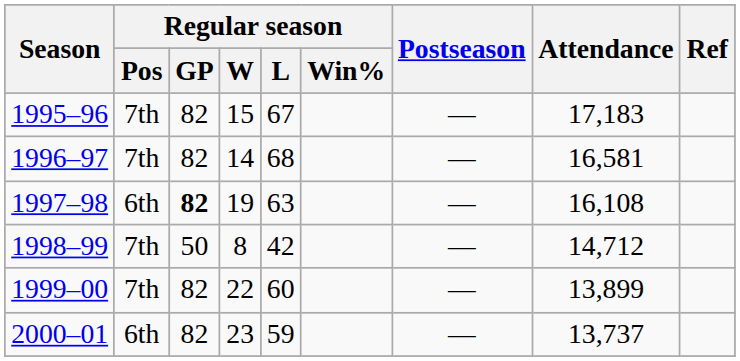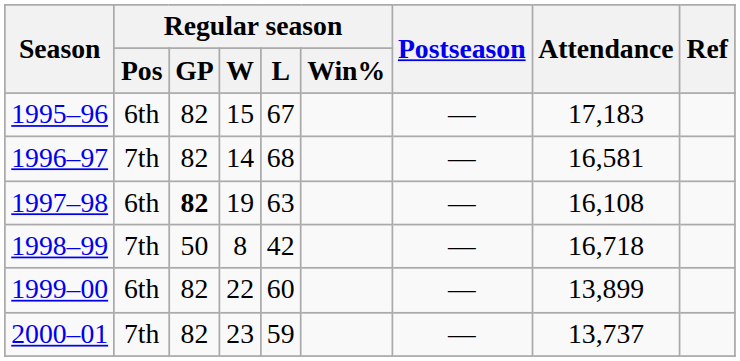 <table class="wikitable" style="text-align:center;">
 <tr>
 <th rowspan="2">Season</th>
 <th colspan="5">Regular season</th>
 <th rowspan="2"><a href='#'>Postseason</a></th>
 <th rowspan="2">Attendance</th>
 <th rowspan="2">Ref</th>
 </tr>
 <tr>
 <th>Pos</th>
 <th>GP</th>
 <th>W</th>
 <th>L</th>
 <th>Win%</th>
 </tr>
 <tr>
 <td><a href='#'>1995–96</a></td>
-<td>7th</td>
+<td>6th</td>
 <td>82</td>
 <td>15</td>
 <td>67</td>
 <td></td>
 <td>—</td>
 <td>17,183</td>
 <td></td>
 </tr>
 <tr>
 <td><a href='#'>1996–97</a></td>
 <td>7th</td>
 <td>82</td>
 <td>14</td>
 <td>68</td>
 <td></td>
 <td>—</td>
 <td>16,581</td>
 <td></td>
 </tr>
 <tr>
 <td><a href='#'>1997–98</a></td>
 <td>6th</td>
 <td><strong>82</strong></td>
 <td>19</td>
 <td>63</td>
 <td></td>
 <td>—</td>
 <td>16,108</td>
 <td></td>
 </tr>
 <tr>
 <td><a href='#'>1998–99</a></td>
 <td>7th</td>
 <td>50</td>
 <td>8</td>
 <td>42</td>
 <td></td>
 <td>—</td>
-<td>14,712</td>
+<td>16,718</td>
 <td></td>
 </tr>
 <tr>
 <td><a href='#'>1999–00</a></td>
-<td>7th</td>
+<td>6th</td>
 <td>82</td>
 <td>22</td>
 <td>60</td>
 <td></td>
 <td>—</td>
 <td>13,899</td>
 <td></td>
 </tr>
 <tr>
 <td><a href='#'>2000–01</a></td>
-<td>6th</td>
+<td>7th</td>
 <td>82</td>
 <td>23</td>
 <td>59</td>
 <td></td>
 <td>—</td>
 <td>13,737</td>
 <td></td>
 </tr>
 </table>
